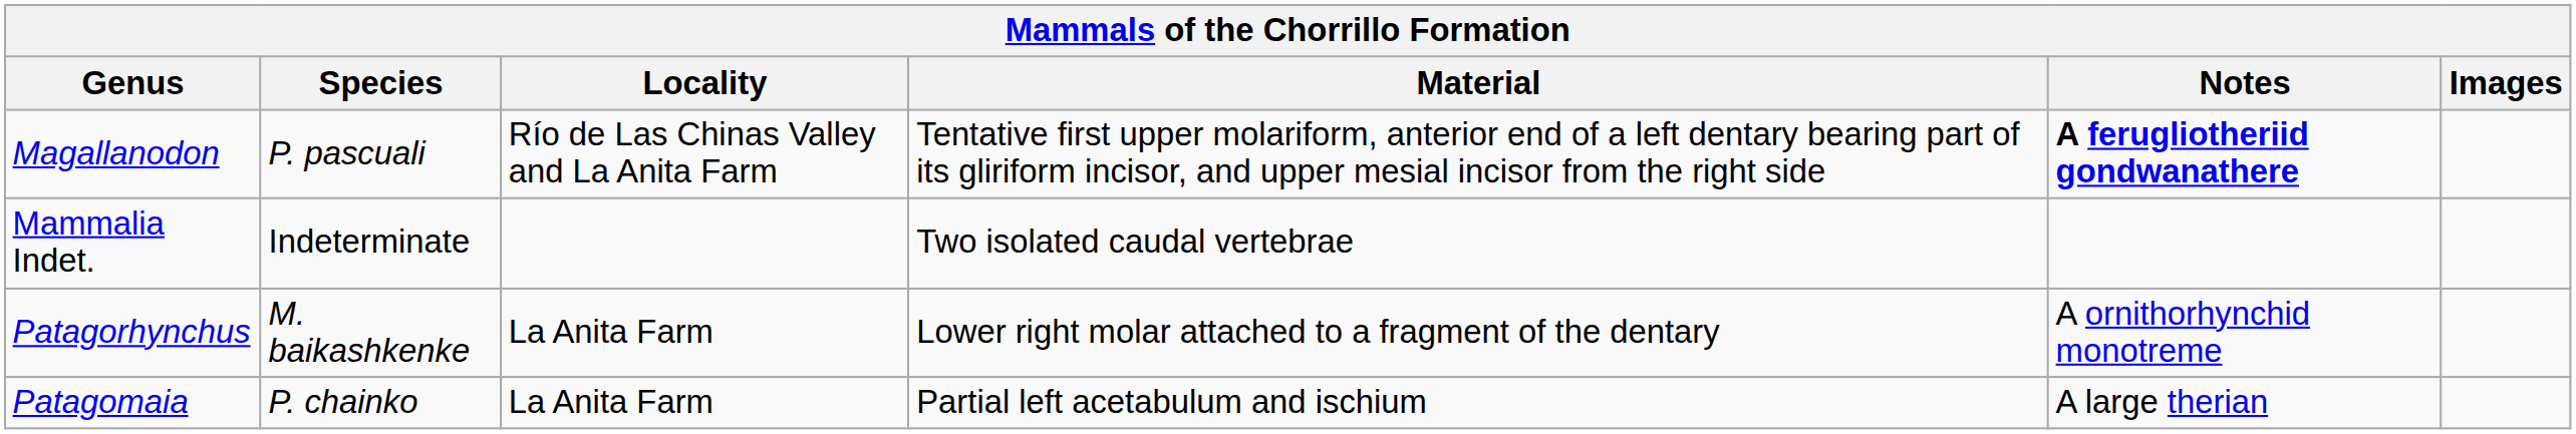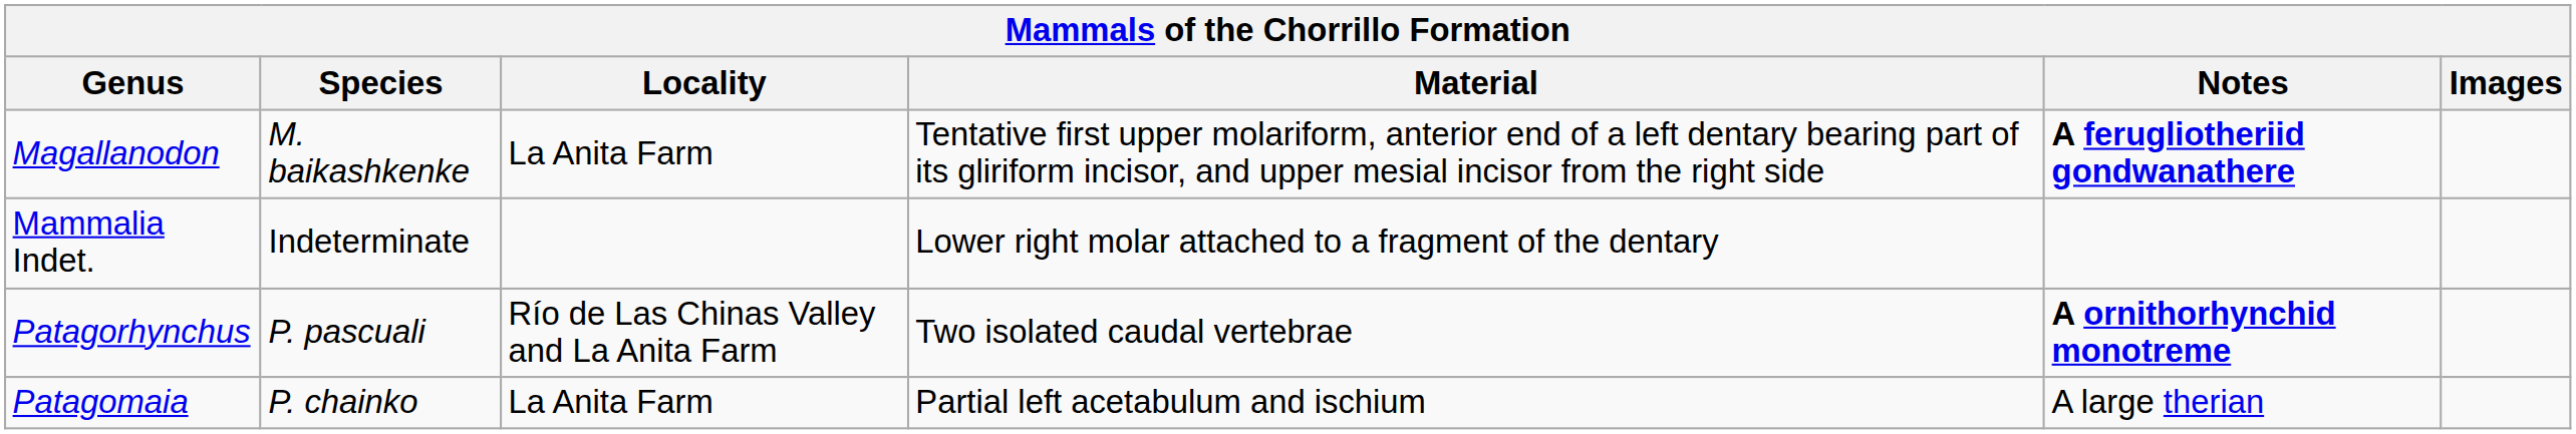 <table class="wikitable" align="center">
 <tr>
 <th colspan="7" align="center"><a href='#'>Mammals</a> of the Chorrillo Formation</th>
 </tr>
 <tr>
 <th>Genus</th>
 <th>Species</th>
 <th>Locality</th>
 <th>Material</th>
 <th>Notes</th>
 <th>Images</th>
 </tr>
 <tr>
 <td><em><a href='#'>Magallanodon</a></em></td>
-<td><em>P. pascuali</em></td>
-<td>Río de Las Chinas Valley and La Anita Farm</td>
+<td><em>M. baikashkenke</em></td>
+<td>La Anita Farm</td>
 <td>Tentative first upper molariform, anterior end of a left dentary bearing part of its gliriform incisor, and upper mesial incisor from the right side</td>
 <td><strong>A <a href='#'>ferugliotheriid</a> <a href='#'>gondwanathere</a></strong></td>
 <td></td>
 </tr>
 <tr>
 <td><a href='#'>Mammalia</a> Indet.</td>
 <td>Indeterminate</td>
 <td></td>
-<td>Two isolated caudal vertebrae</td>
+<td>Lower right molar attached to a fragment of the dentary</td>
 <td></td>
 <td></td>
 </tr>
 <tr>
 <td><em><a href='#'>Patagorhynchus</a></em></td>
-<td><em>M. baikashkenke</em></td>
-<td>La Anita Farm</td>
-<td>Lower right molar attached to a fragment of the dentary</td>
-<td>A <a href='#'>ornithorhynchid</a> <a href='#'>monotreme</a></td>
+<td><em>P. pascuali</em></td>
+<td>Río de Las Chinas Valley and La Anita Farm</td>
+<td>Two isolated caudal vertebrae</td>
+<td><strong>A <a href='#'>ornithorhynchid</a> <a href='#'>monotreme</a></strong></td>
 <td></td>
 </tr>
 <tr>
 <td><em><a href='#'>Patagomaia</a></em></td>
 <td><em>P. chainko</em></td>
 <td>La Anita Farm</td>
 <td>Partial left acetabulum and ischium</td>
 <td>A large <a href='#'>therian</a></td>
 <td></td>
 </tr>
 </table>
